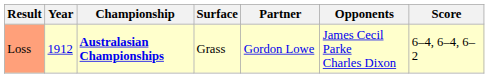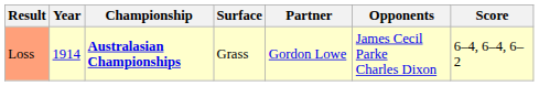 <table class="sortable wikitable">
 <tr>
 <th style="width:40px">Result</th>
 <th style="width:35px">Year</th>
 <th style="width:190px">Championship</th>
 <th style="width:50px">Surface</th>
 <th style="width:150px">Partner</th>
 <th style="width:150px">Opponents</th>
 <th style="width:160px" class="unsortable">Score</th>
 </tr>
 <tr style="background:#ffc;">
 <td style="background:#ffa07a;">Loss</td>
-<td><a href='#'>1912</a></td>
+<td><a href='#'>1914</a></td>
 <td><strong><a href='#'>Australasian Championships</a></strong></td>
 <td>Grass</td>
 <td> <a href='#'>Gordon Lowe</a></td>
 <td> <a href='#'>James Cecil Parke</a> <br>  <a href='#'>Charles Dixon</a></td>
 <td>6–4, 6–4, 6–2</td>
 </tr>
 </table>
